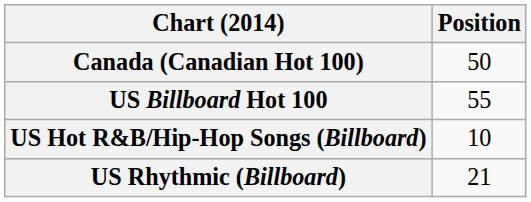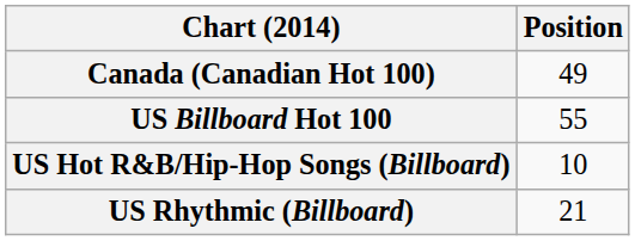 <table class="wikitable sortable plainrowheaders" style="text-align:center">
 <tr>
 <th scope="col">Chart (2014)</th>
 <th scope="col">Position</th>
 </tr>
 <tr>
 <th scope="row">Canada (Canadian Hot 100)</th>
-<td style="text-align:center;">50</td>
+<td style="text-align:center;">49</td>
 </tr>
 <tr>
 <th scope="row">US <em>Billboard</em> Hot 100</th>
 <td style="text-align:center;">55</td>
 </tr>
 <tr>
 <th scope="row">US Hot R&B/Hip-Hop Songs (<em>Billboard</em>)</th>
 <td style="text-align:center;">10</td>
 </tr>
 <tr>
 <th scope="row">US Rhythmic (<em>Billboard</em>)</th>
 <td style="text-align:center;">21</td>
 </tr>
 </table>
